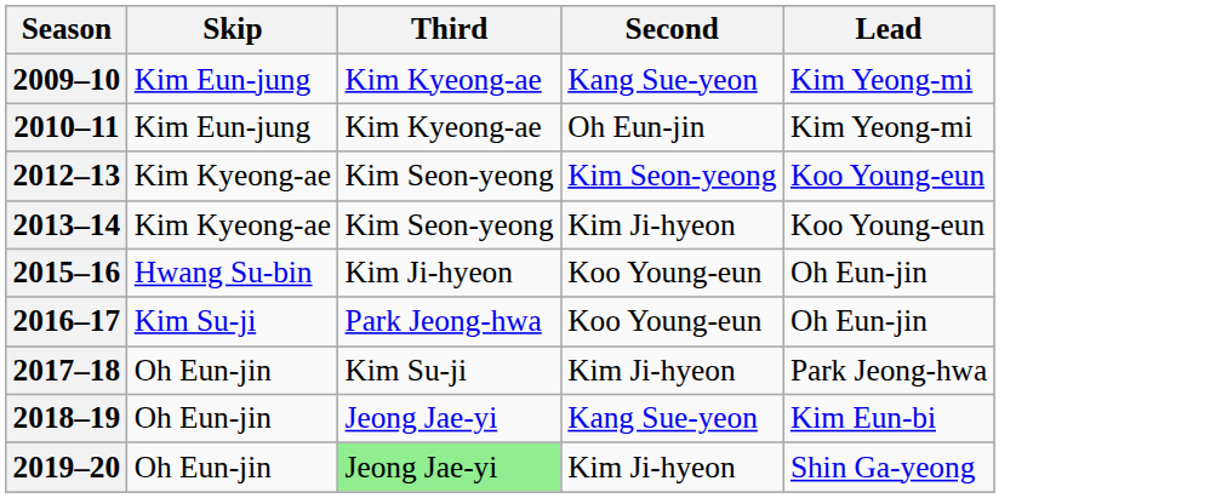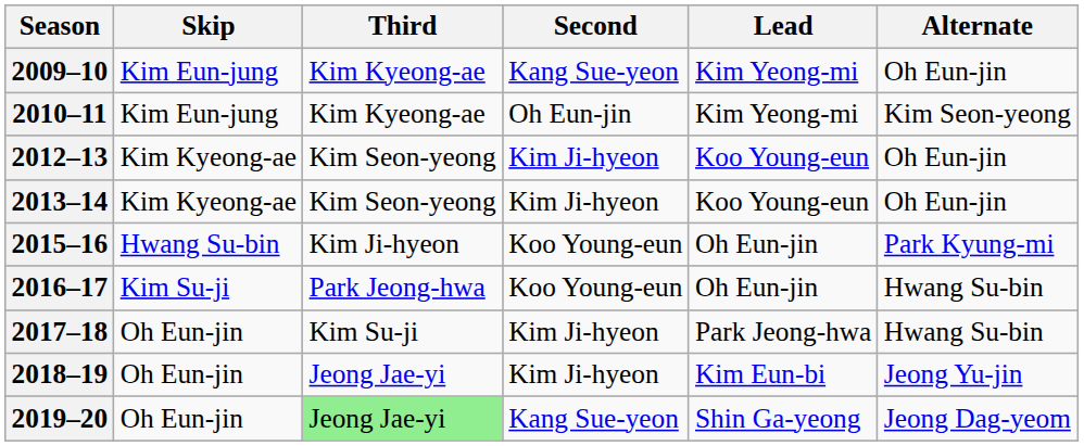 <table class="wikitable">
 <tr>
 <th scope="col">Season</th>
 <th scope="col">Skip</th>
 <th scope="col">Third</th>
 <th scope="col">Second</th>
 <th scope="col">Lead</th>
+<th scope="col">Alternate</th>
 </tr>
 <tr>
 <th scope="row">2009–10</th>
 <td><a href='#'>Kim Eun-jung</a></td>
 <td><a href='#'>Kim Kyeong-ae</a></td>
 <td><a href='#'>Kang Sue-yeon</a></td>
 <td><a href='#'>Kim Yeong-mi</a></td>
+<td>Oh Eun-jin</td>
 </tr>
 <tr>
 <th scope="row">2010–11</th>
 <td>Kim Eun-jung</td>
 <td>Kim Kyeong-ae</td>
 <td>Oh Eun-jin</td>
 <td>Kim Yeong-mi</td>
+<td>Kim Seon-yeong</td>
 </tr>
 <tr>
 <th scope="row">2012–13</th>
 <td>Kim Kyeong-ae</td>
 <td>Kim Seon-yeong</td>
-<td><a href='#'>Kim Seon-yeong</a></td>
+<td><a href='#'>Kim Ji-hyeon</a></td>
 <td><a href='#'>Koo Young-eun</a></td>
+<td>Oh Eun-jin</td>
 </tr>
 <tr>
 <th scope="row">2013–14</th>
 <td>Kim Kyeong-ae</td>
 <td>Kim Seon-yeong</td>
 <td>Kim Ji-hyeon</td>
 <td>Koo Young-eun</td>
+<td>Oh Eun-jin</td>
 </tr>
 <tr>
 <th scope="row">2015–16</th>
 <td><a href='#'>Hwang Su-bin</a></td>
 <td>Kim Ji-hyeon</td>
 <td>Koo Young-eun</td>
 <td>Oh Eun-jin</td>
+<td><a href='#'>Park Kyung-mi</a></td>
 </tr>
 <tr>
 <th scope="row">2016–17</th>
 <td><a href='#'>Kim Su-ji</a></td>
 <td><a href='#'>Park Jeong-hwa</a></td>
 <td>Koo Young-eun</td>
 <td>Oh Eun-jin</td>
+<td>Hwang Su-bin</td>
 </tr>
 <tr>
 <th scope="row">2017–18</th>
 <td>Oh Eun-jin</td>
 <td>Kim Su-ji</td>
 <td>Kim Ji-hyeon</td>
 <td>Park Jeong-hwa</td>
+<td>Hwang Su-bin</td>
 </tr>
 <tr>
 <th scope="row">2018–19</th>
 <td>Oh Eun-jin</td>
 <td><a href='#'>Jeong Jae-yi</a></td>
-<td><a href='#'>Kang Sue-yeon</a></td>
+<td>Kim Ji-hyeon</td>
 <td><a href='#'>Kim Eun-bi</a></td>
+<td><a href='#'>Jeong Yu-jin</a></td>
 </tr>
 <tr>
 <th scope="row">2019–20</th>
 <td>Oh Eun-jin</td>
 <td style="background: lightgreen;">Jeong Jae-yi</td>
-<td>Kim Ji-hyeon</td>
+<td><a href='#'>Kang Sue-yeon</a></td>
 <td><a href='#'>Shin Ga-yeong</a></td>
+<td><a href='#'>Jeong Dag-yeom</a></td>
 </tr>
 </table>
